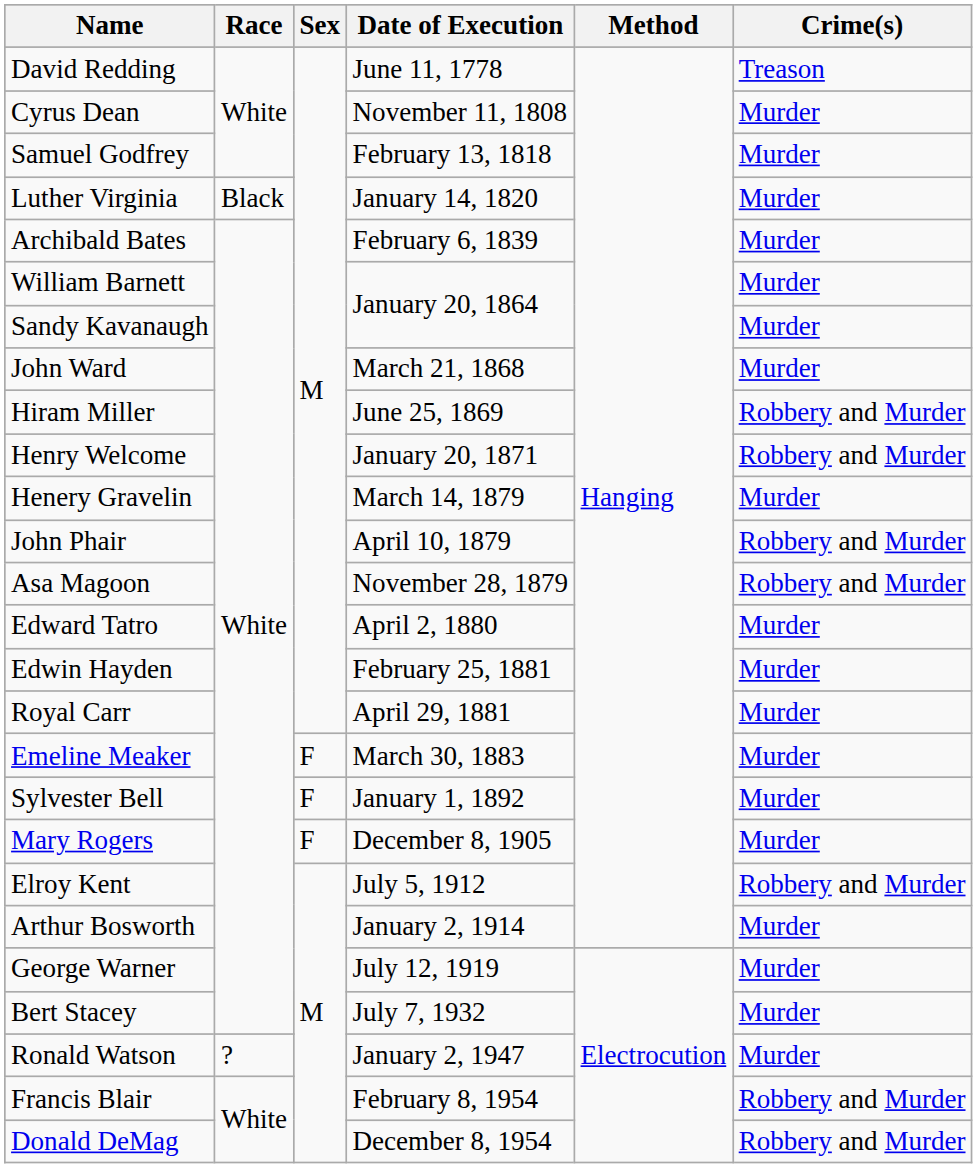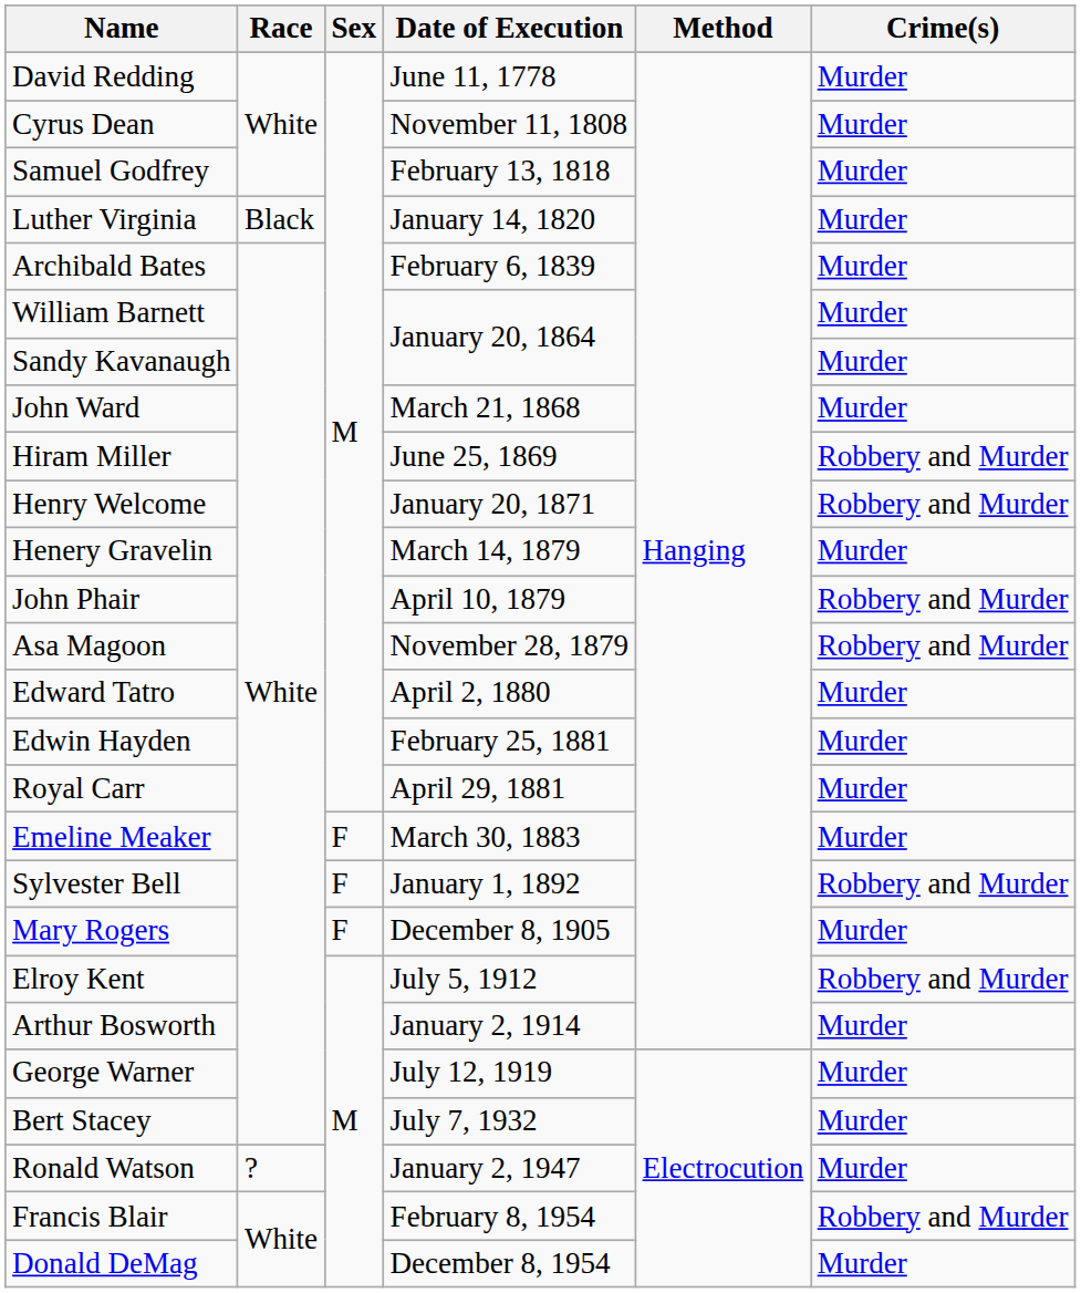 <table class="wikitable">
 <tr>
 <th>Name</th>
 <th>Race</th>
 <th>Sex</th>
 <th>Date of Execution</th>
 <th>Method</th>
 <th>Crime(s)</th>
 </tr>
 <tr>
 <td>David Redding</td>
 <td rowspan="3">White</td>
 <td rowspan="16">M</td>
 <td>June 11, 1778</td>
 <td rowspan="21"><a href='#'>Hanging</a></td>
-<td><a href='#'>Treason</a></td>
+<td><a href='#'>Murder</a></td>
 </tr>
 <tr>
 <td>Cyrus Dean</td>
 <td>November 11, 1808</td>
 <td><a href='#'>Murder</a></td>
 </tr>
 <tr>
 <td>Samuel Godfrey</td>
 <td>February 13, 1818</td>
 <td><a href='#'>Murder</a></td>
 </tr>
 <tr>
 <td>Luther Virginia</td>
 <td>Black</td>
 <td>January 14, 1820</td>
 <td><a href='#'>Murder</a></td>
 </tr>
 <tr>
 <td>Archibald Bates</td>
 <td rowspan="19">White</td>
 <td>February 6, 1839</td>
 <td><a href='#'>Murder</a></td>
 </tr>
 <tr>
 <td>William Barnett</td>
 <td rowspan="2">January 20, 1864</td>
 <td><a href='#'>Murder</a></td>
 </tr>
 <tr>
 <td>Sandy Kavanaugh</td>
 <td><a href='#'>Murder</a></td>
 </tr>
 <tr>
 <td>John Ward</td>
 <td>March 21, 1868</td>
 <td><a href='#'>Murder</a></td>
 </tr>
 <tr>
 <td>Hiram Miller</td>
 <td>June 25, 1869</td>
 <td><a href='#'>Robbery</a> and <a href='#'>Murder</a></td>
 </tr>
 <tr>
 <td>Henry Welcome</td>
 <td>January 20, 1871</td>
 <td><a href='#'>Robbery</a> and <a href='#'>Murder</a></td>
 </tr>
 <tr>
 <td>Henery Gravelin</td>
 <td>March 14, 1879</td>
 <td><a href='#'>Murder</a></td>
 </tr>
 <tr>
 <td>John Phair</td>
 <td>April 10, 1879</td>
 <td><a href='#'>Robbery</a> and <a href='#'>Murder</a></td>
 </tr>
 <tr>
 <td>Asa Magoon</td>
 <td>November 28, 1879</td>
 <td><a href='#'>Robbery</a> and <a href='#'>Murder</a></td>
 </tr>
 <tr>
 <td>Edward Tatro</td>
 <td>April 2, 1880</td>
 <td><a href='#'>Murder</a></td>
 </tr>
 <tr>
 <td>Edwin Hayden</td>
 <td>February 25, 1881</td>
 <td><a href='#'>Murder</a></td>
 </tr>
 <tr>
 <td>Royal Carr</td>
 <td>April 29, 1881</td>
 <td><a href='#'>Murder</a></td>
 </tr>
 <tr>
 <td><a href='#'>Emeline Meaker</a></td>
 <td>F</td>
 <td>March 30, 1883</td>
 <td><a href='#'>Murder</a></td>
 </tr>
 <tr>
 <td>Sylvester Bell</td>
 <td>F</td>
 <td>January 1, 1892</td>
-<td><a href='#'>Murder</a></td>
+<td><a href='#'>Robbery</a> and <a href='#'>Murder</a></td>
 </tr>
 <tr>
 <td><a href='#'>Mary Rogers</a></td>
 <td>F</td>
 <td>December 8, 1905</td>
 <td><a href='#'>Murder</a></td>
 </tr>
 <tr>
 <td>Elroy Kent</td>
 <td rowspan="7">M</td>
 <td>July 5, 1912</td>
 <td><a href='#'>Robbery</a> and <a href='#'>Murder</a></td>
 </tr>
 <tr>
 <td>Arthur Bosworth</td>
 <td>January 2, 1914</td>
 <td><a href='#'>Murder</a></td>
 </tr>
 <tr>
 <td>George Warner</td>
 <td>July 12, 1919</td>
 <td rowspan="5"><a href='#'>Electrocution</a></td>
 <td><a href='#'>Murder</a></td>
 </tr>
 <tr>
 <td>Bert Stacey</td>
 <td>July 7, 1932</td>
 <td><a href='#'>Murder</a></td>
 </tr>
 <tr>
 <td>Ronald Watson</td>
 <td>?</td>
 <td>January 2, 1947</td>
 <td><a href='#'>Murder</a></td>
 </tr>
 <tr>
 <td>Francis Blair</td>
 <td rowspan="2">White</td>
 <td>February 8, 1954</td>
 <td><a href='#'>Robbery</a> and <a href='#'>Murder</a></td>
 </tr>
 <tr>
 <td><a href='#'>Donald DeMag</a></td>
 <td>December 8, 1954</td>
-<td><a href='#'>Robbery</a> and <a href='#'>Murder</a></td>
+<td><a href='#'>Murder</a></td>
 </tr>
 </table>
